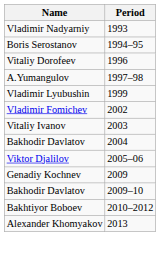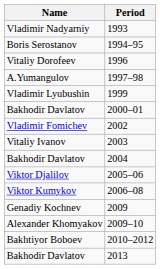 <table class="wikitable sortable"  style="text-align:left;">
 <tr>
 <th>Name</th>
 <th>Period</th>
 </tr>
 <tr>
 <td> Vladimir Nadyarniy</td>
 <td>1993</td>
 </tr>
 <tr>
 <td> Boris Serostanov</td>
 <td>1994–95</td>
 </tr>
 <tr>
 <td> Vitaliy Dorofeev</td>
 <td>1996</td>
 </tr>
 <tr>
 <td> A.Yumangulov</td>
 <td>1997–98</td>
 </tr>
 <tr>
 <td> Vladimir Lyubushin</td>
 <td>1999</td>
 </tr>
 <tr>
+<td> Bakhodir Davlatov</td>
+<td>2000–01</td>
+</tr>
+<tr>
 <td> <a href='#'>Vladimir Fomichev</a></td>
 <td>2002</td>
 </tr>
 <tr>
 <td> Vitaliy Ivanov</td>
 <td>2003</td>
 </tr>
 <tr>
 <td> Bakhodir Davlatov</td>
 <td>2004</td>
 </tr>
 <tr>
 <td> <a href='#'>Viktor Djalilov</a></td>
 <td>2005–06</td>
 </tr>
 <tr>
+<td> <a href='#'>Viktor Kumykov</a></td>
+<td>2006–08</td>
+</tr>
+<tr>
 <td> Genadiy Kochnev</td>
 <td>2009</td>
 </tr>
 <tr>
-<td> Bakhodir Davlatov</td>
+<td> Alexander Khomyakov</td>
 <td>2009–10</td>
 </tr>
 <tr>
 <td> Bakhtiyor Boboev</td>
 <td>2010–2012</td>
 </tr>
 <tr>
-<td> Alexander Khomyakov</td>
+<td> Bakhodir Davlatov</td>
 <td>2013</td>
 </tr>
 </table>
